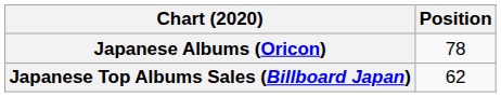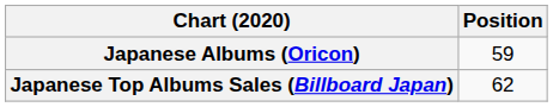 <table class="wikitable sortable plainrowheaders" style="text-align:center">
 <tr>
 <th scope="col">Chart (2020)</th>
 <th scope="col">Position</th>
 </tr>
 <tr>
 <th scope="row">Japanese Albums (<a href='#'>Oricon</a>)</th>
-<td>78</td>
+<td>59</td>
 </tr>
 <tr>
 <th scope="row">Japanese Top Albums Sales (<em><a href='#'>Billboard Japan</a></em>)</th>
 <td>62</td>
 </tr>
 </table>
